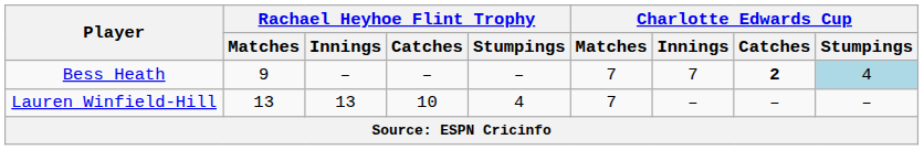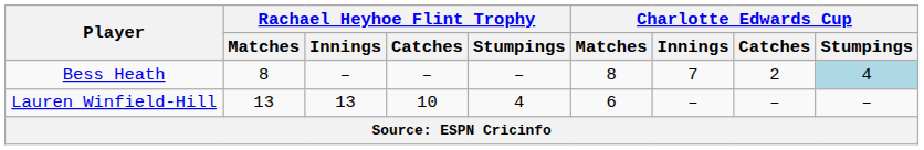 <table class="wikitable" style="text-align:center; width:55%;">
 <tr>
 <th rowspan=2>Player</th>
 <th colspan=4><a href='#'>Rachael Heyhoe Flint Trophy</a></th>
 <th colspan=4><a href='#'>Charlotte Edwards Cup</a></th>
 </tr>
 <tr>
 <th>Matches</th>
 <th>Innings</th>
 <th>Catches</th>
 <th>Stumpings</th>
 <th>Matches</th>
 <th>Innings</th>
 <th>Catches</th>
 <th>Stumpings</th>
 </tr>
 <tr>
 <td><a href='#'>Bess Heath</a></td>
-<td>9</td>
+<td>8</td>
 <td>–</td>
 <td>–</td>
 <td>–</td>
+<td>8</td>
 <td>7</td>
-<td>7</td>
-<td><strong>2</strong></td>
+<td>2</td>
 <td style="background: lightblue;">4</td>
 </tr>
 <tr>
 <td><a href='#'>Lauren Winfield-Hill</a></td>
 <td>13</td>
 <td>13</td>
 <td>10</td>
 <td>4</td>
-<td>7</td>
+<td>6</td>
 <td>–</td>
 <td>–</td>
 <td>–</td>
 </tr>
 <tr>
 <th colspan="9"><small>Source: ESPN Cricinfo</small></th>
 </tr>
 </table>
